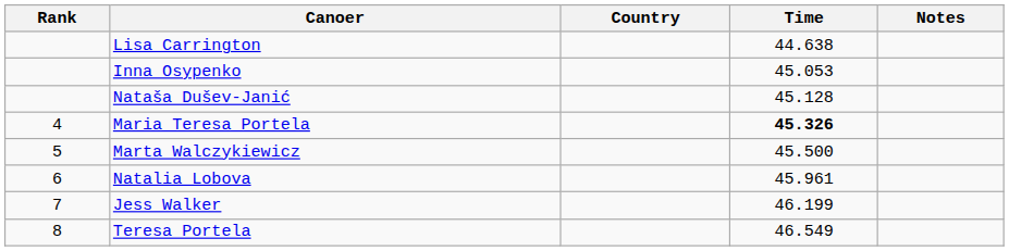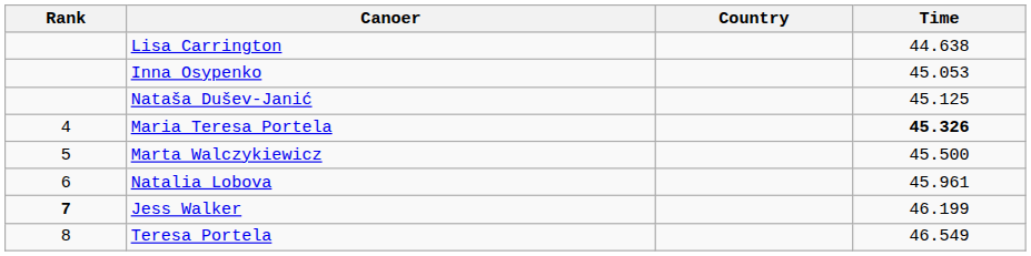 <table class="wikitable" width=50% style="text-align:center;">
 <tr>
 <th>Rank</th>
 <th>Canoer</th>
 <th>Country</th>
 <th>Time</th>
-<th>Notes</th>
 </tr>
 <tr>
 <td></td>
 <td align="left"><a href='#'>Lisa Carrington</a></td>
 <td align="left"></td>
 <td>44.638</td>
-<td></td>
 </tr>
 <tr>
 <td></td>
 <td align="left"><a href='#'>Inna Osypenko</a></td>
 <td align="left"></td>
 <td>45.053</td>
-<td></td>
 </tr>
 <tr>
 <td></td>
 <td align="left"><a href='#'>Nataša Dušev-Janić</a></td>
 <td align="left"></td>
-<td>45.128</td>
-<td></td>
+<td>45.125</td>
 </tr>
 <tr>
 <td>4</td>
 <td align="left"><a href='#'>Maria Teresa Portela</a></td>
 <td align="left"></td>
 <td><strong>45.326</strong></td>
-<td></td>
 </tr>
 <tr>
 <td>5</td>
 <td align="left"><a href='#'>Marta Walczykiewicz</a></td>
 <td align="left"></td>
 <td>45.500</td>
-<td></td>
 </tr>
 <tr>
 <td>6</td>
 <td align="left"><a href='#'>Natalia Lobova</a></td>
 <td align="left"></td>
 <td>45.961</td>
-<td></td>
 </tr>
 <tr>
-<td>7</td>
+<td><strong>7</strong></td>
 <td align="left"><a href='#'>Jess Walker</a></td>
 <td align="left"></td>
 <td>46.199</td>
-<td></td>
 </tr>
 <tr>
 <td>8</td>
 <td align="left"><a href='#'>Teresa Portela</a></td>
 <td align="left"></td>
 <td>46.549</td>
-<td></td>
 </tr>
 </table>
